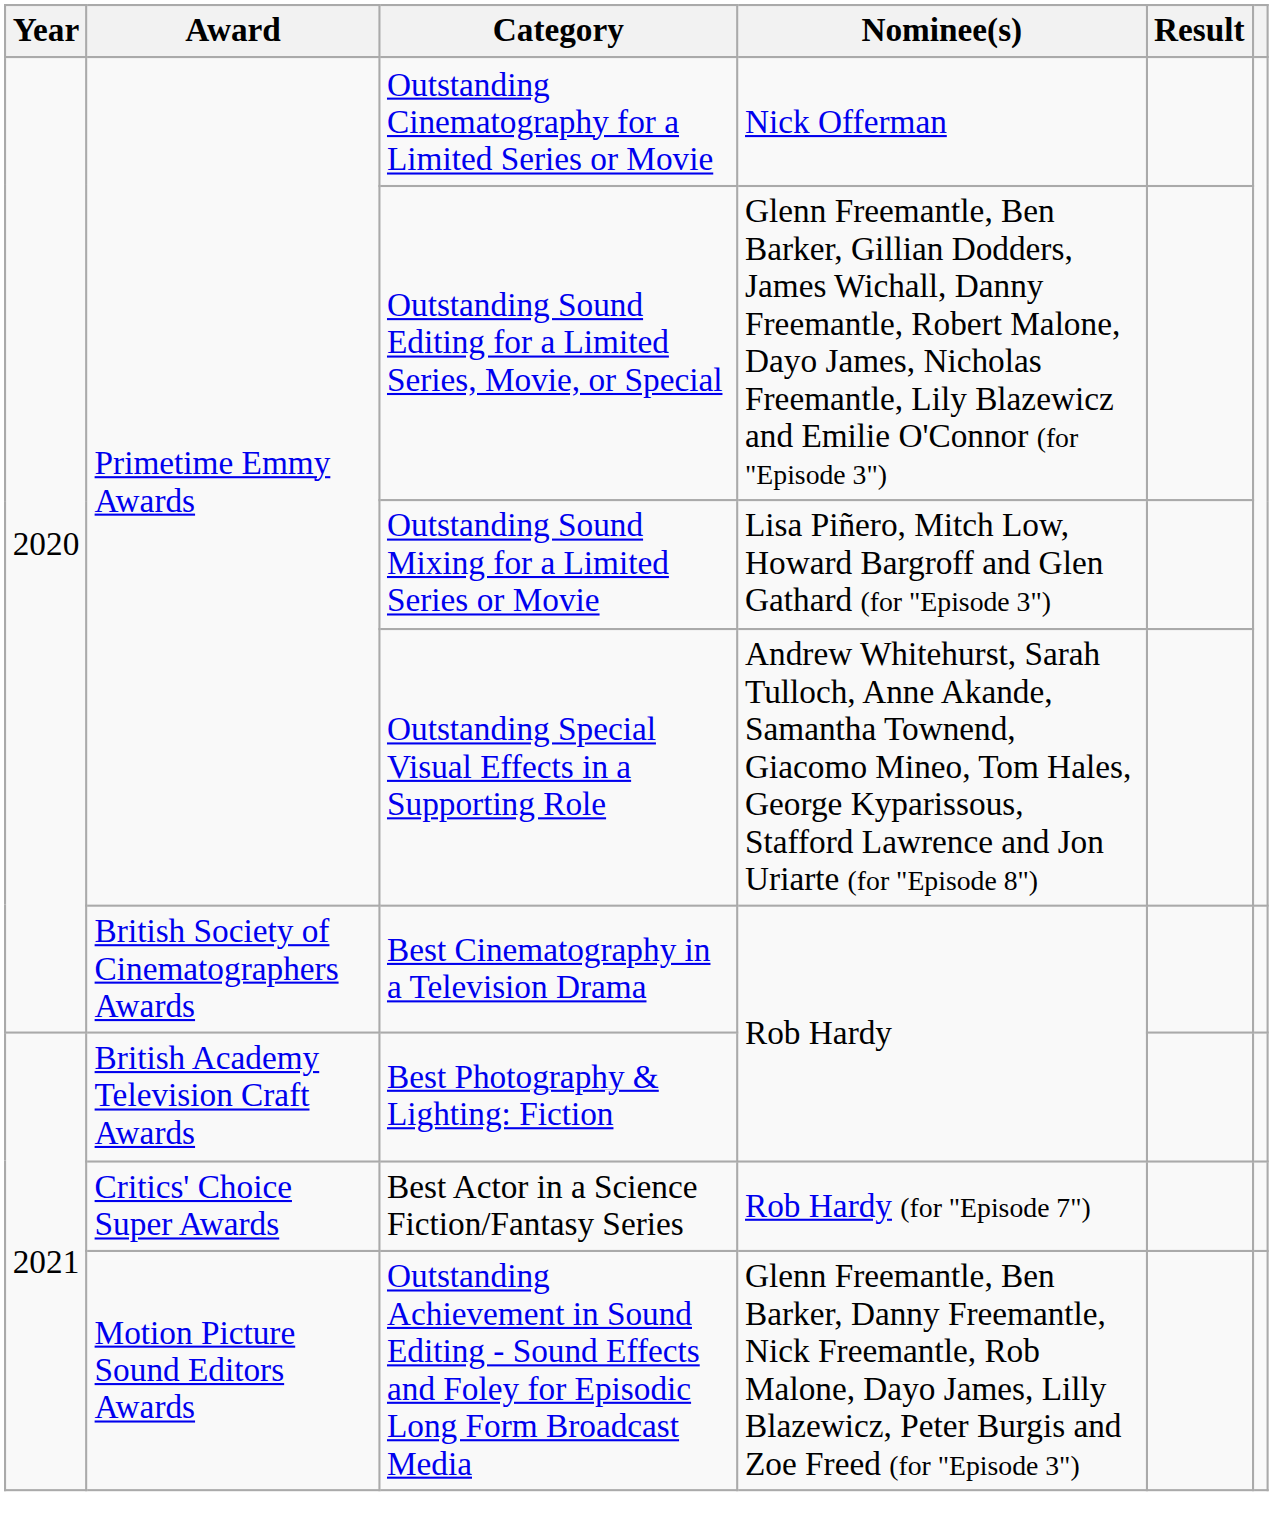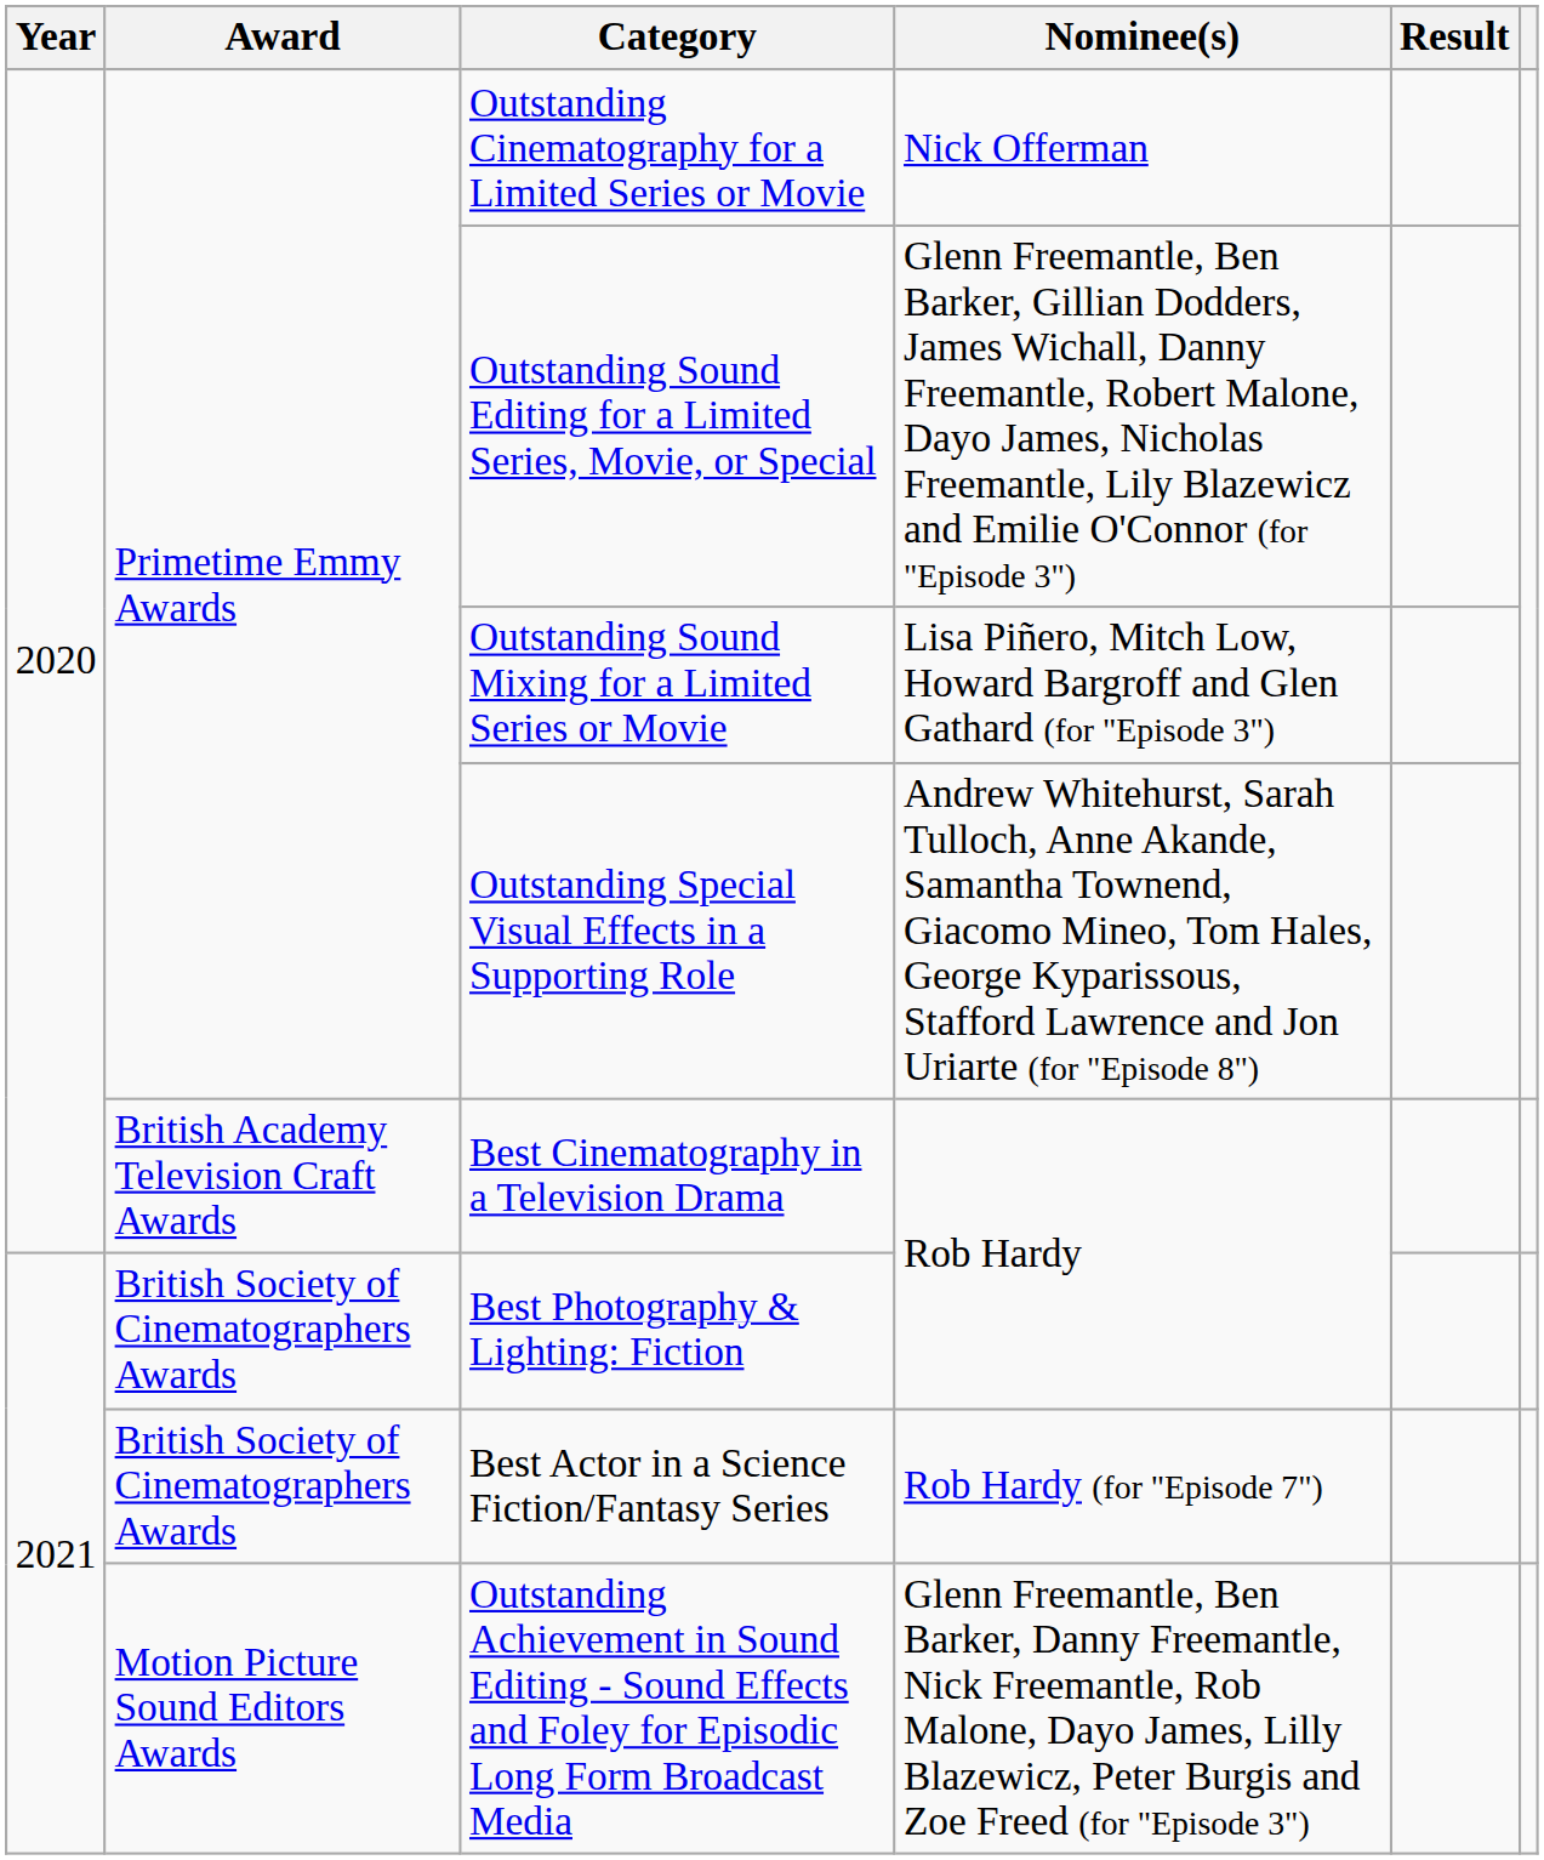 <table class="wikitable">
 <tr>
 <th>Year</th>
 <th>Award</th>
 <th>Category</th>
 <th>Nominee(s)</th>
 <th>Result</th>
 <th class="unsortable"></th>
 </tr>
 <tr>
 <td rowspan="5" style="text-align:center;">2020</td>
 <td rowspan="4"><a href='#'>Primetime Emmy Awards</a></td>
 <td><a href='#'>Outstanding Cinematography for a Limited Series or Movie</a></td>
 <td><a href='#'>Nick Offerman</a></td>
 <td></td>
 <td align="center" rowspan="4"></td>
 </tr>
 <tr>
 <td><a href='#'>Outstanding Sound Editing for a Limited Series, Movie, or Special</a></td>
 <td>Glenn Freemantle, Ben Barker, Gillian Dodders, James Wichall, Danny Freemantle, Robert Malone, Dayo James, Nicholas Freemantle, Lily Blazewicz and Emilie O'Connor <small>(for "Episode 3")</small></td>
 <td></td>
 </tr>
 <tr>
 <td><a href='#'>Outstanding Sound Mixing for a Limited Series or Movie</a></td>
 <td>Lisa Piñero, Mitch Low, Howard Bargroff and Glen Gathard <small>(for "Episode 3")</small></td>
 <td></td>
 </tr>
 <tr>
 <td><a href='#'>Outstanding Special Visual Effects in a Supporting Role</a></td>
 <td>Andrew Whitehurst, Sarah Tulloch, Anne Akande, Samantha Townend, Giacomo Mineo, Tom Hales, George Kyparissous, Stafford Lawrence and Jon Uriarte <small>(for "Episode 8")</small></td>
 <td></td>
 </tr>
 <tr>
-<td><a href='#'>British Society of Cinematographers Awards</a></td>
+<td><a href='#'>British Academy Television Craft Awards</a></td>
 <td><a href='#'>Best Cinematography in a Television Drama</a></td>
 <td rowspan="2">Rob Hardy</td>
 <td></td>
 <td style="text-align:center;"></td>
 </tr>
 <tr>
 <td rowspan="3" style="text-align:center;">2021</td>
-<td><a href='#'>British Academy Television Craft Awards</a></td>
+<td><a href='#'>British Society of Cinematographers Awards</a></td>
 <td><a href='#'>Best Photography & Lighting: Fiction</a></td>
 <td></td>
 <td align="center"></td>
 </tr>
 <tr>
-<td><a href='#'>Critics' Choice Super Awards</a></td>
+<td><a href='#'>British Society of Cinematographers Awards</a></td>
 <td>Best Actor in a Science Fiction/Fantasy Series</td>
 <td><a href='#'>Rob Hardy</a> <small>(for "Episode 7")</small></td>
 <td></td>
 <td align="center"></td>
 </tr>
 <tr>
 <td><a href='#'>Motion Picture Sound Editors Awards</a></td>
 <td><a href='#'>Outstanding Achievement in Sound Editing - Sound Effects and Foley for Episodic Long Form Broadcast Media</a></td>
 <td>Glenn Freemantle, Ben Barker, Danny Freemantle, Nick Freemantle, Rob Malone, Dayo James, Lilly Blazewicz, Peter Burgis and Zoe Freed <small>(for "Episode 3")</small></td>
 <td></td>
 <td align="center"></td>
 </tr>
 </table>
